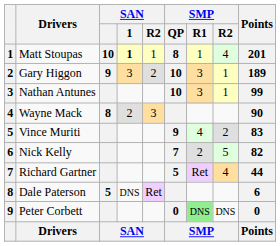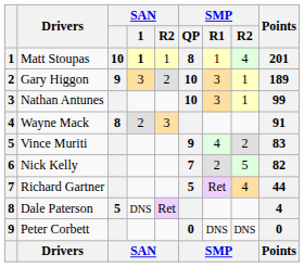 <table class="wikitable" style="font-size:85%; text-align:center;">
 <tr>
 <th rowspan=2></th>
 <th rowspan=2>Drivers</th>
 <th colspan=3><a href='#'>SAN</a><br></th>
 <th colspan=3><a href='#'>SMP</a><br></th>
 <th rowspan=2>Points</th>
 </tr>
 <tr>
 <th></th>
 <th>1</th>
 <th>R2</th>
 <th>QP</th>
 <th>R1</th>
 <th>R2</th>
 </tr>
 <tr>
 <th>1</th>
 <td align=left> Matt Stoupas</td>
 <th>10</th>
 <td style="background:#ffffbf;"><strong>1</strong></td>
 <td style="background:#ffffbf;">1</td>
 <th>8</th>
 <td style="background:#ffffbf;">1</td>
 <td style="background:#dfffdf;">4</td>
 <th>201</th>
 </tr>
 <tr>
 <th>2</th>
 <td align=left> Gary Higgon</td>
 <th>9</th>
 <td style="background:#ffdf9f;">3</td>
 <td style="background:#dfdfdf;">2</td>
 <th>10</th>
 <td style="background:#ffdf9f;">3</td>
 <td style="background:#ffffbf;">1</td>
 <th>189</th>
 </tr>
 <tr>
 <th>3</th>
 <td align="left" f> Nathan Antunes</td>
 <th></th>
 <td></td>
 <td></td>
 <th>10</th>
 <td style="background:#ffdf9f;">3</td>
 <td style="background:#ffffbf;">1</td>
 <th>99</th>
 </tr>
 <tr>
 <th>4</th>
 <td align="left"> Wayne Mack</td>
 <th>8</th>
 <td style="background:#dfdfdf;">2</td>
 <td style="background:#ffdf9f;">3</td>
 <th></th>
 <td></td>
 <td></td>
-<th>90</th>
+<th>91</th>
 </tr>
 <tr>
 <th>5</th>
 <td align="left"> Vince Muriti</td>
 <th></th>
 <td></td>
 <td></td>
 <th>9</th>
 <td style="background:#dfffdf;">4</td>
 <td style="background:#dfdfdf;">2</td>
 <th>83</th>
 </tr>
 <tr>
 <th>6</th>
 <td align="left"> Nick Kelly</td>
 <th></th>
 <td></td>
 <td></td>
 <th>7</th>
 <td style="background:#dfdfdf;">2</td>
 <td style="background:#dfffdf;">5</td>
 <th>82</th>
 </tr>
 <tr>
 <th>7</th>
 <td align="left"> Richard Gartner</td>
 <th></th>
 <td></td>
 <td></td>
 <th>5</th>
 <td style="background:#efcfff;">Ret</td>
 <td style="background:#ffdf9f;">4</td>
 <th>44</th>
 </tr>
 <tr>
 <th>8</th>
 <td align="left"> Dale Paterson</td>
 <th>5</th>
 <td><small>DNS</small></td>
 <td style="background:#efcfff;">Ret</td>
 <th></th>
 <td></td>
 <td></td>
-<th>6</th>
+<th>4</th>
 </tr>
 <tr>
 <th>9</th>
 <td align="left"> Peter Corbett</td>
 <th></th>
 <td></td>
 <td></td>
 <th>0</th>
-<td style="background: lightgreen;"><small>DNS</small></td>
+<td><small>DNS</small></td>
 <td><small>DNS</small></td>
 <th>0</th>
 </tr>
 <tr>
 <th></th>
 <th>Drivers</th>
 <th colspan=3><a href='#'>SAN</a><br></th>
 <th colspan=3><a href='#'>SMP</a><br></th>
 <th>Points</th>
 </tr>
 </table>
